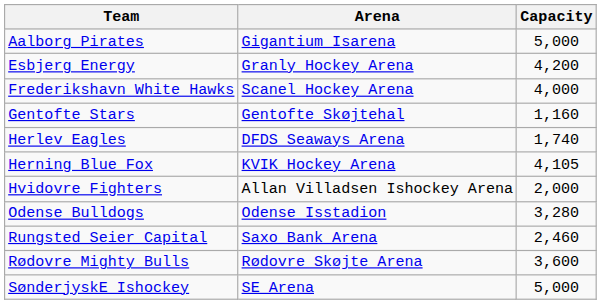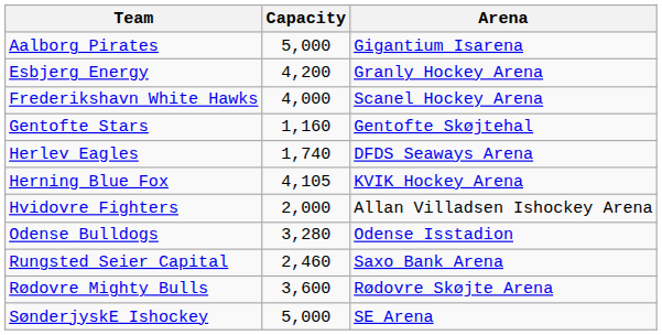 <table class="wikitable">
 <tr>
 <th>Team</th>
+<th>Capacity</th>
 <th>Arena</th>
-<th>Capacity</th>
 </tr>
 <tr>
 <td><a href='#'>Aalborg Pirates</a></td>
+<td style="text-align:center;">5,000</td>
 <td><a href='#'>Gigantium Isarena</a></td>
-<td style="text-align:center;">5,000</td>
 </tr>
 <tr>
 <td><a href='#'>Esbjerg Energy</a></td>
+<td style="text-align:center;">4,200</td>
 <td><a href='#'>Granly Hockey Arena</a></td>
-<td style="text-align:center;">4,200</td>
 </tr>
 <tr>
 <td><a href='#'>Frederikshavn White Hawks</a></td>
+<td style="text-align:center;">4,000</td>
 <td><a href='#'>Scanel Hockey Arena</a></td>
-<td style="text-align:center;">4,000</td>
 </tr>
 <tr>
 <td><a href='#'>Gentofte Stars</a></td>
+<td style="text-align:center;">1,160</td>
 <td><a href='#'>Gentofte Skøjtehal</a></td>
-<td style="text-align:center;">1,160</td>
 </tr>
 <tr>
 <td><a href='#'>Herlev Eagles</a></td>
+<td style="text-align:center;">1,740</td>
 <td><a href='#'>DFDS Seaways Arena</a></td>
-<td style="text-align:center;">1,740</td>
 </tr>
 <tr>
 <td><a href='#'>Herning Blue Fox</a></td>
+<td style="text-align:center;">4,105</td>
 <td><a href='#'>KVIK Hockey Arena</a></td>
-<td style="text-align:center;">4,105</td>
 </tr>
 <tr>
 <td><a href='#'>Hvidovre Fighters</a></td>
+<td style="text-align:center;">2,000</td>
 <td>Allan Villadsen Ishockey Arena</td>
-<td style="text-align:center;">2,000</td>
 </tr>
 <tr>
 <td><a href='#'>Odense Bulldogs</a></td>
+<td style="text-align:center;">3,280</td>
 <td><a href='#'>Odense Isstadion</a></td>
-<td style="text-align:center;">3,280</td>
 </tr>
 <tr>
 <td><a href='#'>Rungsted Seier Capital</a></td>
+<td style="text-align:center;">2,460</td>
 <td><a href='#'>Saxo Bank Arena</a></td>
-<td style="text-align:center;">2,460</td>
 </tr>
 <tr>
 <td><a href='#'>Rødovre Mighty Bulls</a></td>
+<td style="text-align:center;">3,600</td>
 <td><a href='#'>Rødovre Skøjte Arena</a></td>
-<td style="text-align:center;">3,600</td>
 </tr>
 <tr>
 <td><a href='#'>SønderjyskE Ishockey</a></td>
+<td style="text-align:center;">5,000</td>
 <td><a href='#'>SE Arena</a></td>
-<td style="text-align:center;">5,000</td>
 </tr>
 </table>
